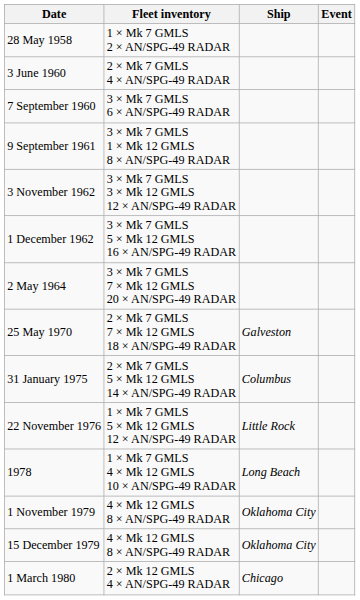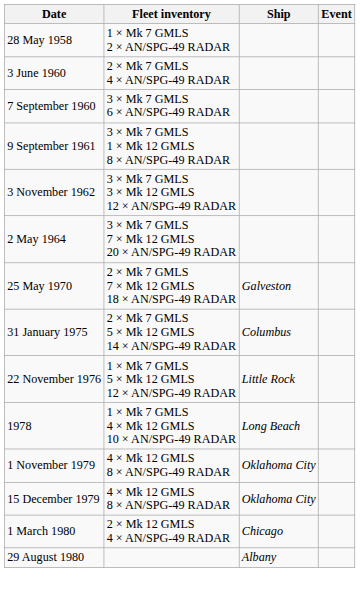 <table class="wikitable">
 <tr>
 <th>Date</th>
 <th>Fleet inventory</th>
 <th>Ship</th>
 <th>Event</th>
 </tr>
 <tr>
 <td>28 May 1958</td>
 <td>1 × Mk 7 GMLS <br> 2 × AN/SPG-49 RADAR</td>
 <td></td>
 <td></td>
 </tr>
 <tr>
 <td>3 June 1960</td>
 <td>2 × Mk 7 GMLS <br> 4 × AN/SPG-49 RADAR</td>
 <td></td>
 <td></td>
 </tr>
 <tr>
 <td>7 September 1960</td>
 <td>3 × Mk 7 GMLS <br> 6 × AN/SPG-49 RADAR</td>
 <td></td>
 <td></td>
 </tr>
 <tr>
 <td>9 September 1961</td>
 <td>3 × Mk 7 GMLS <br> 1 × Mk 12 GMLS <br> 8 × AN/SPG-49 RADAR</td>
 <td></td>
 <td></td>
 </tr>
 <tr>
 <td>3 November 1962</td>
 <td>3 × Mk 7 GMLS <br> 3 × Mk 12 GMLS <br> 12 × AN/SPG-49 RADAR</td>
-<td></td>
-<td></td>
-</tr>
-<tr>
-<td>1 December 1962</td>
-<td>3 × Mk 7 GMLS <br> 5 × Mk 12 GMLS <br> 16 × AN/SPG-49 RADAR</td>
 <td></td>
 <td></td>
 </tr>
 <tr>
 <td>2 May 1964</td>
 <td>3 × Mk 7 GMLS <br> 7 × Mk 12 GMLS <br> 20 × AN/SPG-49 RADAR</td>
 <td></td>
 <td></td>
 </tr>
 <tr>
 <td>25 May 1970</td>
 <td>2 × Mk 7 GMLS <br> 7 × Mk 12 GMLS <br> 18 × AN/SPG-49 RADAR</td>
 <td><em>Galveston</em></td>
 <td></td>
 </tr>
 <tr>
 <td>31 January 1975</td>
 <td>2 × Mk 7 GMLS <br> 5 × Mk 12 GMLS <br> 14 × AN/SPG-49 RADAR</td>
 <td><em>Columbus</em></td>
 <td></td>
 </tr>
 <tr>
 <td>22 November 1976</td>
 <td>1 × Mk 7 GMLS <br> 5 × Mk 12 GMLS <br> 12 × AN/SPG-49 RADAR</td>
 <td><em>Little Rock</em></td>
 <td></td>
 </tr>
 <tr>
 <td>1978</td>
 <td>1 × Mk 7 GMLS <br> 4 × Mk 12 GMLS <br> 10 × AN/SPG-49 RADAR</td>
 <td><em>Long Beach</em></td>
 <td></td>
 </tr>
 <tr>
 <td>1 November 1979</td>
 <td>4 × Mk 12 GMLS <br> 8 × AN/SPG-49 RADAR</td>
 <td><em>Oklahoma City</em></td>
 <td></td>
 </tr>
 <tr>
 <td>15 December 1979</td>
 <td>4 × Mk 12 GMLS <br> 8 × AN/SPG-49 RADAR</td>
 <td><em>Oklahoma City</em></td>
 <td></td>
 </tr>
 <tr>
 <td>1 March 1980</td>
 <td>2 × Mk 12 GMLS <br> 4 × AN/SPG-49 RADAR</td>
 <td><em>Chicago</em></td>
 <td></td>
 </tr>
+<tr>
+<td>29 August 1980</td>
+<td></td>
+<td><em>Albany</em></td>
+<td></td>
+</tr>
 </table>
